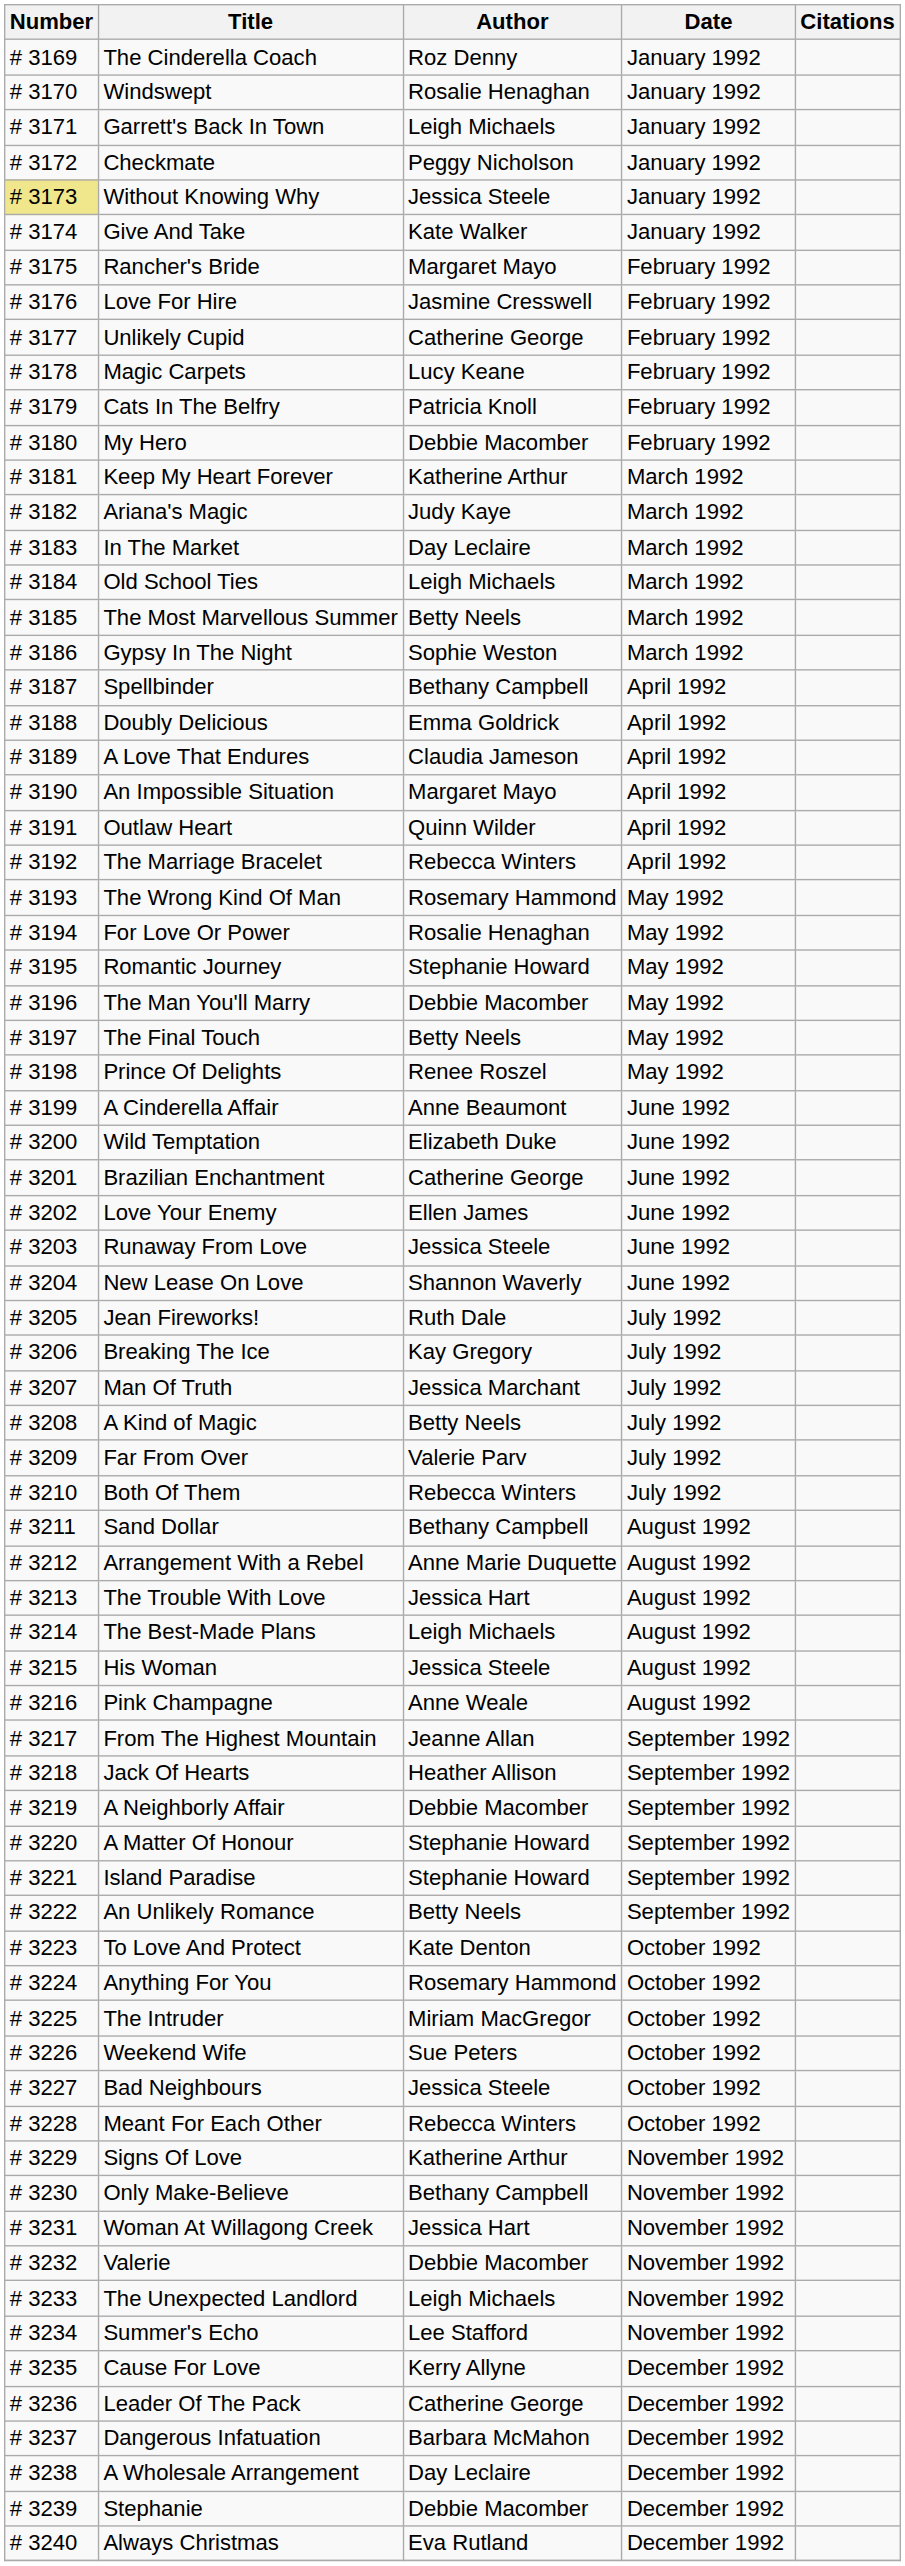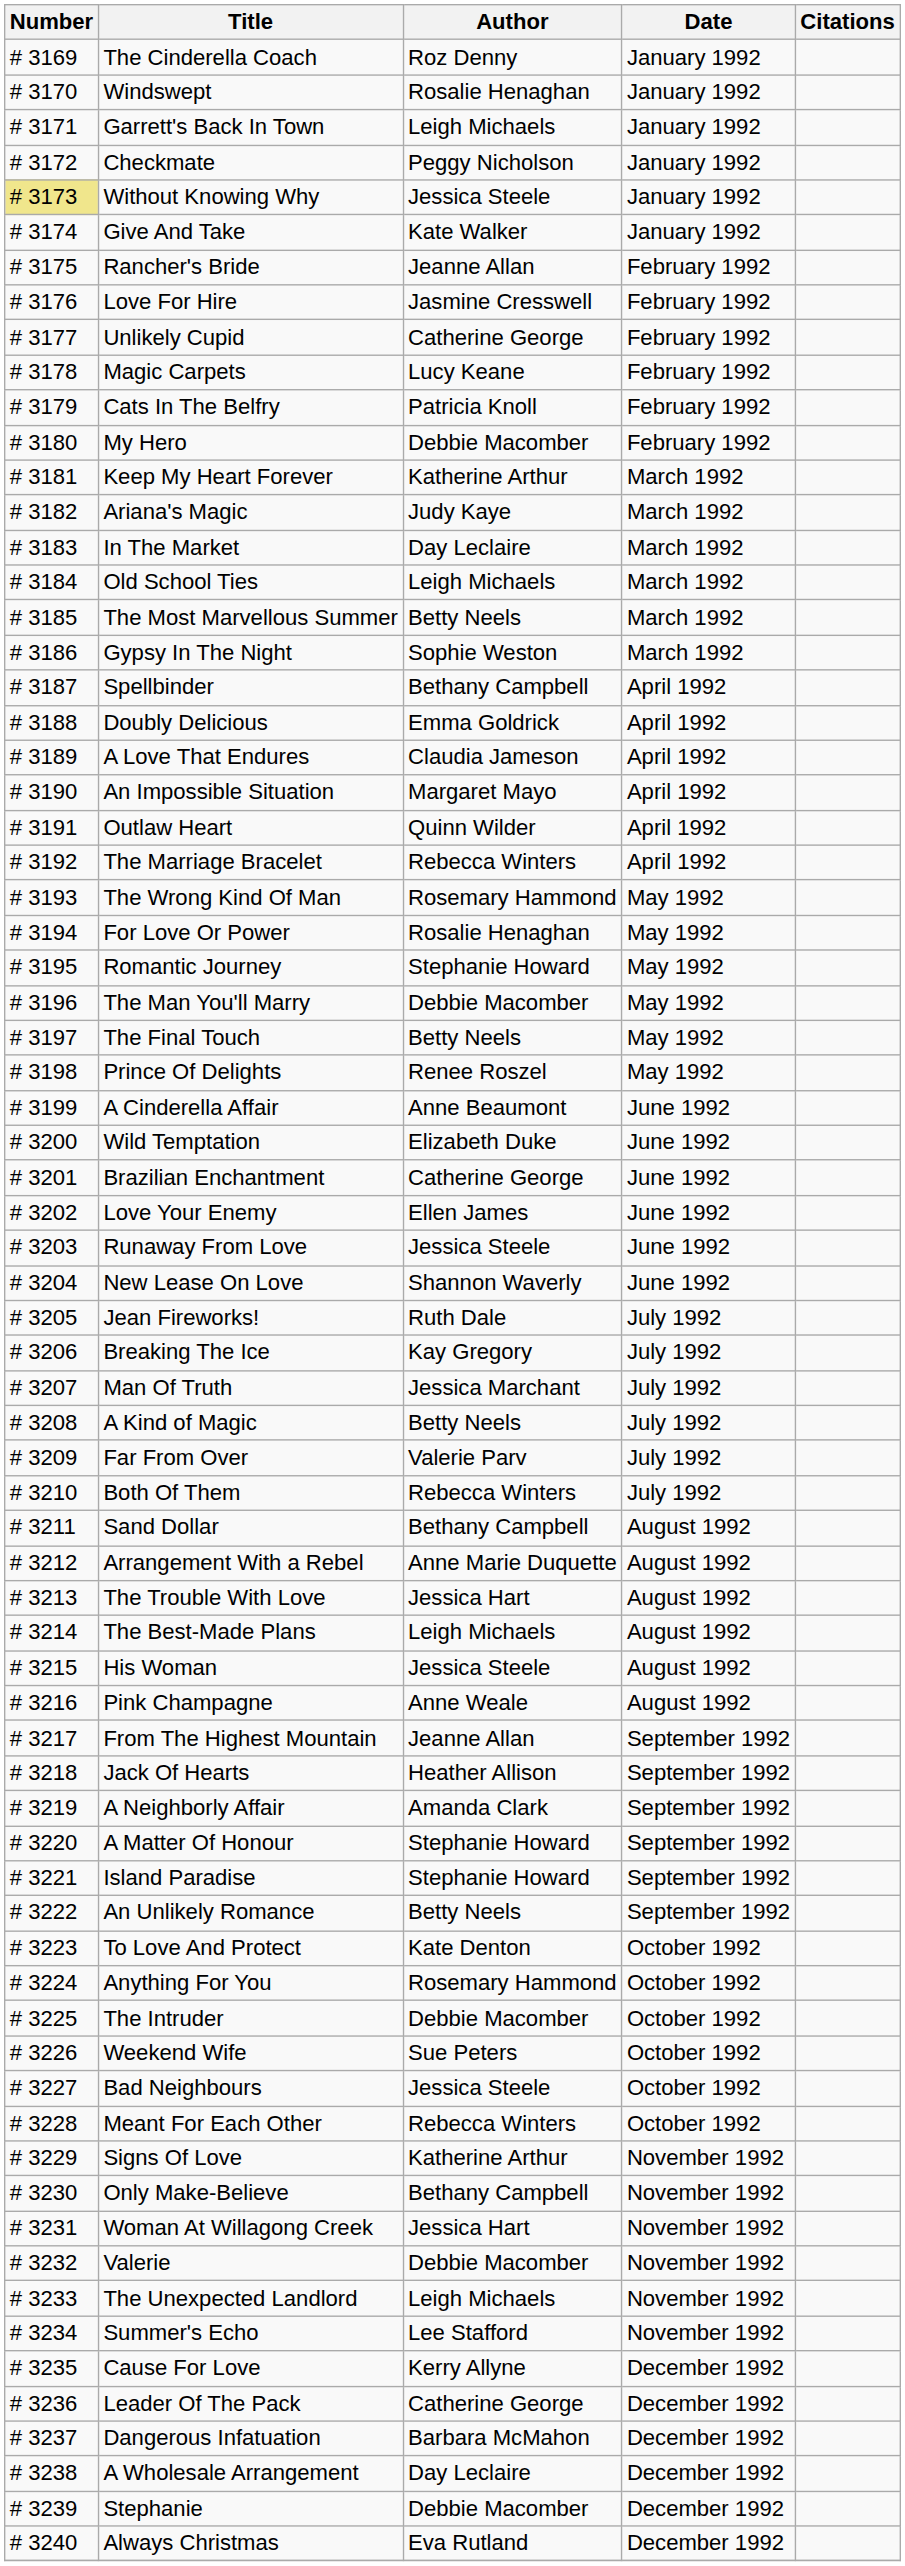 <table class="wikitable sortable">
 <tr>
 <th>Number</th>
 <th>Title</th>
 <th>Author</th>
 <th>Date</th>
 <th>Citations</th>
 </tr>
 <tr>
 <td># 3169</td>
 <td>The Cinderella Coach</td>
 <td>Roz Denny</td>
 <td>January 1992</td>
 <td></td>
 </tr>
 <tr>
 <td># 3170</td>
 <td>Windswept</td>
 <td>Rosalie Henaghan</td>
 <td>January 1992</td>
 <td></td>
 </tr>
 <tr>
 <td># 3171</td>
 <td>Garrett's Back In Town</td>
 <td>Leigh Michaels</td>
 <td>January 1992</td>
 <td></td>
 </tr>
 <tr>
 <td># 3172</td>
 <td>Checkmate</td>
 <td>Peggy Nicholson</td>
 <td>January 1992</td>
 <td></td>
 </tr>
 <tr>
 <td style="background: khaki;"># 3173</td>
 <td>Without Knowing Why</td>
 <td>Jessica Steele</td>
 <td>January 1992</td>
 <td></td>
 </tr>
 <tr>
 <td># 3174</td>
 <td>Give And Take</td>
 <td>Kate Walker</td>
 <td>January 1992</td>
 <td></td>
 </tr>
 <tr>
 <td># 3175</td>
 <td>Rancher's Bride</td>
-<td>Margaret Mayo</td>
+<td>Jeanne Allan</td>
 <td>February 1992</td>
 <td></td>
 </tr>
 <tr>
 <td># 3176</td>
 <td>Love For Hire</td>
 <td>Jasmine Cresswell</td>
 <td>February 1992</td>
 <td></td>
 </tr>
 <tr>
 <td># 3177</td>
 <td>Unlikely Cupid</td>
 <td>Catherine George</td>
 <td>February 1992</td>
 <td></td>
 </tr>
 <tr>
 <td># 3178</td>
 <td>Magic Carpets</td>
 <td>Lucy Keane</td>
 <td>February 1992</td>
 <td></td>
 </tr>
 <tr>
 <td># 3179</td>
 <td>Cats In The Belfry</td>
 <td>Patricia Knoll</td>
 <td>February 1992</td>
 <td></td>
 </tr>
 <tr>
 <td># 3180</td>
 <td>My Hero</td>
 <td>Debbie Macomber</td>
 <td>February 1992</td>
 <td></td>
 </tr>
 <tr>
 <td># 3181</td>
 <td>Keep My Heart Forever</td>
 <td>Katherine Arthur</td>
 <td>March 1992</td>
 <td></td>
 </tr>
 <tr>
 <td># 3182</td>
 <td>Ariana's Magic</td>
 <td>Judy Kaye</td>
 <td>March 1992</td>
 <td></td>
 </tr>
 <tr>
 <td># 3183</td>
 <td>In The Market</td>
 <td>Day Leclaire</td>
 <td>March 1992</td>
 <td></td>
 </tr>
 <tr>
 <td># 3184</td>
 <td>Old School Ties</td>
 <td>Leigh Michaels</td>
 <td>March 1992</td>
 <td></td>
 </tr>
 <tr>
 <td># 3185</td>
 <td>The Most Marvellous Summer</td>
 <td>Betty Neels</td>
 <td>March 1992</td>
 <td></td>
 </tr>
 <tr>
 <td># 3186</td>
 <td>Gypsy In The Night</td>
 <td>Sophie Weston</td>
 <td>March 1992</td>
 <td></td>
 </tr>
 <tr>
 <td># 3187</td>
 <td>Spellbinder</td>
 <td>Bethany Campbell</td>
 <td>April 1992</td>
 <td></td>
 </tr>
 <tr>
 <td># 3188</td>
 <td>Doubly Delicious</td>
 <td>Emma Goldrick</td>
 <td>April 1992</td>
 <td></td>
 </tr>
 <tr>
 <td># 3189</td>
 <td>A Love That Endures</td>
 <td>Claudia Jameson</td>
 <td>April 1992</td>
 <td></td>
 </tr>
 <tr>
 <td># 3190</td>
 <td>An Impossible Situation</td>
 <td>Margaret Mayo</td>
 <td>April 1992</td>
 <td></td>
 </tr>
 <tr>
 <td># 3191</td>
 <td>Outlaw Heart</td>
 <td>Quinn Wilder</td>
 <td>April 1992</td>
 <td></td>
 </tr>
 <tr>
 <td># 3192</td>
 <td>The Marriage Bracelet</td>
 <td>Rebecca Winters</td>
 <td>April 1992</td>
 <td></td>
 </tr>
 <tr>
 <td># 3193</td>
 <td>The Wrong Kind Of Man</td>
 <td>Rosemary Hammond</td>
 <td>May 1992</td>
 <td></td>
 </tr>
 <tr>
 <td># 3194</td>
 <td>For Love Or Power</td>
 <td>Rosalie Henaghan</td>
 <td>May 1992</td>
 <td></td>
 </tr>
 <tr>
 <td># 3195</td>
 <td>Romantic Journey</td>
 <td>Stephanie Howard</td>
 <td>May 1992</td>
 <td></td>
 </tr>
 <tr>
 <td># 3196</td>
 <td>The Man You'll Marry</td>
 <td>Debbie Macomber</td>
 <td>May 1992</td>
 <td></td>
 </tr>
 <tr>
 <td># 3197</td>
 <td>The Final Touch</td>
 <td>Betty Neels</td>
 <td>May 1992</td>
 <td></td>
 </tr>
 <tr>
 <td># 3198</td>
 <td>Prince Of Delights</td>
 <td>Renee Roszel</td>
 <td>May 1992</td>
 <td></td>
 </tr>
 <tr>
 <td># 3199</td>
 <td>A Cinderella Affair</td>
 <td>Anne Beaumont</td>
 <td>June 1992</td>
 <td></td>
 </tr>
 <tr>
 <td># 3200</td>
 <td>Wild Temptation</td>
 <td>Elizabeth Duke</td>
 <td>June 1992</td>
 <td></td>
 </tr>
 <tr>
 <td># 3201</td>
 <td>Brazilian Enchantment</td>
 <td>Catherine George</td>
 <td>June 1992</td>
 <td></td>
 </tr>
 <tr>
 <td># 3202</td>
 <td>Love Your Enemy</td>
 <td>Ellen James</td>
 <td>June 1992</td>
 <td></td>
 </tr>
 <tr>
 <td># 3203</td>
 <td>Runaway From Love</td>
 <td>Jessica Steele</td>
 <td>June 1992</td>
 <td></td>
 </tr>
 <tr>
 <td># 3204</td>
 <td>New Lease On Love</td>
 <td>Shannon Waverly</td>
 <td>June 1992</td>
 <td></td>
 </tr>
 <tr>
 <td># 3205</td>
 <td>Jean Fireworks!</td>
 <td>Ruth Dale</td>
 <td>July 1992</td>
 <td></td>
 </tr>
 <tr>
 <td># 3206</td>
 <td>Breaking The Ice</td>
 <td>Kay Gregory</td>
 <td>July 1992</td>
 <td></td>
 </tr>
 <tr>
 <td># 3207</td>
 <td>Man Of Truth</td>
 <td>Jessica Marchant</td>
 <td>July 1992</td>
 <td></td>
 </tr>
 <tr>
 <td># 3208</td>
 <td>A Kind of Magic</td>
 <td>Betty Neels</td>
 <td>July 1992</td>
 <td></td>
 </tr>
 <tr>
 <td># 3209</td>
 <td>Far From Over</td>
 <td>Valerie Parv</td>
 <td>July 1992</td>
 <td></td>
 </tr>
 <tr>
 <td># 3210</td>
 <td>Both Of Them</td>
 <td>Rebecca Winters</td>
 <td>July 1992</td>
 <td></td>
 </tr>
 <tr>
 <td># 3211</td>
 <td>Sand Dollar</td>
 <td>Bethany Campbell</td>
 <td>August 1992</td>
 <td></td>
 </tr>
 <tr>
 <td># 3212</td>
 <td>Arrangement With a Rebel</td>
 <td>Anne Marie Duquette</td>
 <td>August 1992</td>
 <td></td>
 </tr>
 <tr>
 <td># 3213</td>
 <td>The Trouble With Love</td>
 <td>Jessica Hart</td>
 <td>August 1992</td>
 <td></td>
 </tr>
 <tr>
 <td># 3214</td>
 <td>The Best-Made Plans</td>
 <td>Leigh Michaels</td>
 <td>August 1992</td>
 <td></td>
 </tr>
 <tr>
 <td># 3215</td>
 <td>His Woman</td>
 <td>Jessica Steele</td>
 <td>August 1992</td>
 <td></td>
 </tr>
 <tr>
 <td># 3216</td>
 <td>Pink Champagne</td>
 <td>Anne Weale</td>
 <td>August 1992</td>
 <td></td>
 </tr>
 <tr>
 <td># 3217</td>
 <td>From The Highest Mountain</td>
 <td>Jeanne Allan</td>
 <td>September 1992</td>
 <td></td>
 </tr>
 <tr>
 <td># 3218</td>
 <td>Jack Of Hearts</td>
 <td>Heather Allison</td>
 <td>September 1992</td>
 <td></td>
 </tr>
 <tr>
 <td># 3219</td>
 <td>A Neighborly Affair</td>
-<td>Debbie Macomber</td>
+<td>Amanda Clark</td>
 <td>September 1992</td>
 <td></td>
 </tr>
 <tr>
 <td># 3220</td>
 <td>A Matter Of Honour</td>
 <td>Stephanie Howard</td>
 <td>September 1992</td>
 <td></td>
 </tr>
 <tr>
 <td># 3221</td>
 <td>Island Paradise</td>
 <td>Stephanie Howard</td>
 <td>September 1992</td>
 <td></td>
 </tr>
 <tr>
 <td># 3222</td>
 <td>An Unlikely Romance</td>
 <td>Betty Neels</td>
 <td>September 1992</td>
 <td></td>
 </tr>
 <tr>
 <td># 3223</td>
 <td>To Love And Protect</td>
 <td>Kate Denton</td>
 <td>October 1992</td>
 <td></td>
 </tr>
 <tr>
 <td># 3224</td>
 <td>Anything For You</td>
 <td>Rosemary Hammond</td>
 <td>October 1992</td>
 <td></td>
 </tr>
 <tr>
 <td># 3225</td>
 <td>The Intruder</td>
-<td>Miriam MacGregor</td>
+<td>Debbie Macomber</td>
 <td>October 1992</td>
 <td></td>
 </tr>
 <tr>
 <td># 3226</td>
 <td>Weekend Wife</td>
 <td>Sue Peters</td>
 <td>October 1992</td>
 <td></td>
 </tr>
 <tr>
 <td># 3227</td>
 <td>Bad Neighbours</td>
 <td>Jessica Steele</td>
 <td>October 1992</td>
 <td></td>
 </tr>
 <tr>
 <td># 3228</td>
 <td>Meant For Each Other</td>
 <td>Rebecca Winters</td>
 <td>October 1992</td>
 <td></td>
 </tr>
 <tr>
 <td># 3229</td>
 <td>Signs Of Love</td>
 <td>Katherine Arthur</td>
 <td>November 1992</td>
 <td></td>
 </tr>
 <tr>
 <td># 3230</td>
 <td>Only Make-Believe</td>
 <td>Bethany Campbell</td>
 <td>November 1992</td>
 <td></td>
 </tr>
 <tr>
 <td># 3231</td>
 <td>Woman At Willagong Creek</td>
 <td>Jessica Hart</td>
 <td>November 1992</td>
 <td></td>
 </tr>
 <tr>
 <td># 3232</td>
 <td>Valerie</td>
 <td>Debbie Macomber</td>
 <td>November 1992</td>
 <td></td>
 </tr>
 <tr>
 <td># 3233</td>
 <td>The Unexpected Landlord</td>
 <td>Leigh Michaels</td>
 <td>November 1992</td>
 <td></td>
 </tr>
 <tr>
 <td># 3234</td>
 <td>Summer's Echo</td>
 <td>Lee Stafford</td>
 <td>November 1992</td>
 <td></td>
 </tr>
 <tr>
 <td># 3235</td>
 <td>Cause For Love</td>
 <td>Kerry Allyne</td>
 <td>December 1992</td>
 <td></td>
 </tr>
 <tr>
 <td># 3236</td>
 <td>Leader Of The Pack</td>
 <td>Catherine George</td>
 <td>December 1992</td>
 <td></td>
 </tr>
 <tr>
 <td># 3237</td>
 <td>Dangerous Infatuation</td>
 <td>Barbara McMahon</td>
 <td>December 1992</td>
 <td></td>
 </tr>
 <tr>
 <td># 3238</td>
 <td>A Wholesale Arrangement</td>
 <td>Day Leclaire</td>
 <td>December 1992</td>
 <td></td>
 </tr>
 <tr>
 <td># 3239</td>
 <td>Stephanie</td>
 <td>Debbie Macomber</td>
 <td>December 1992</td>
 <td></td>
 </tr>
 <tr>
 <td># 3240</td>
 <td>Always Christmas</td>
 <td>Eva Rutland</td>
 <td>December 1992</td>
 <td></td>
 </tr>
 <tr>
 </tr>
 </table>
